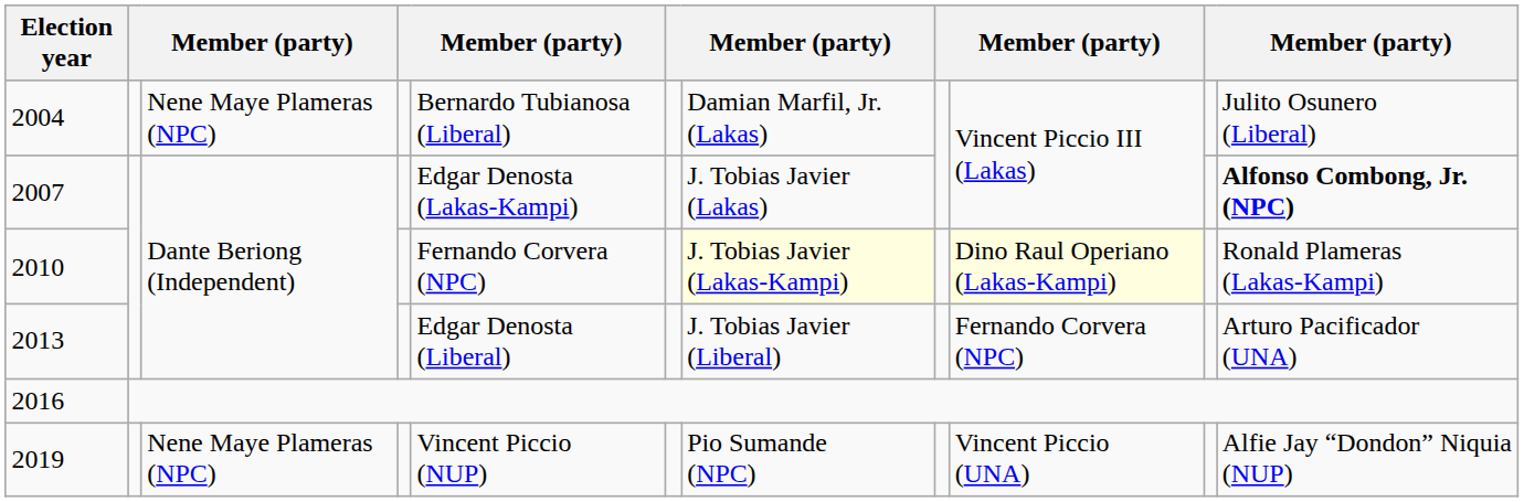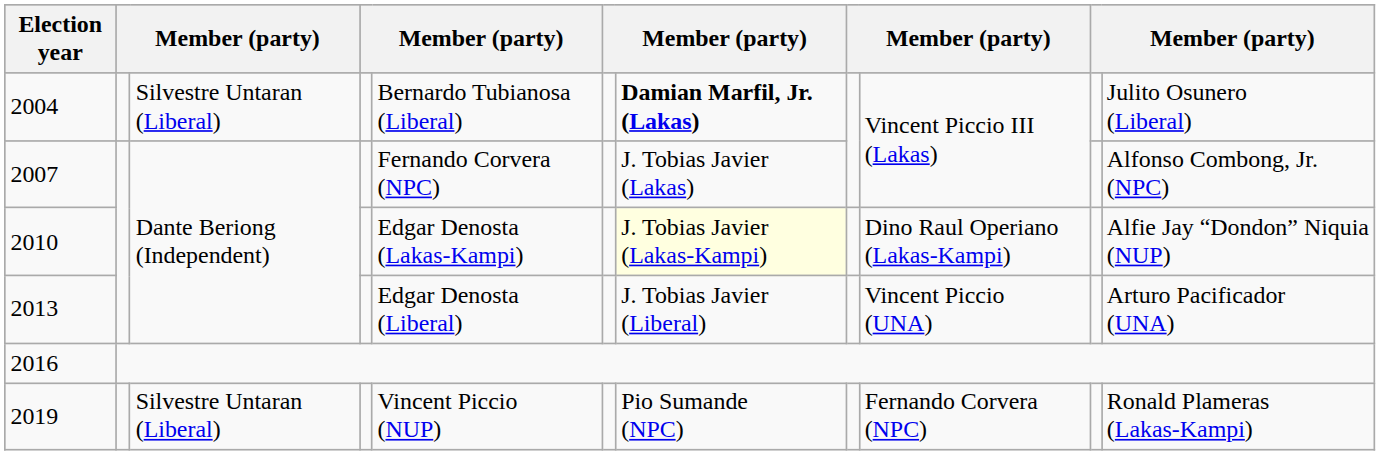 <table class=wikitable style="font-size:90%">
 <tr>
 <th width=60px>Election<br>year</th>
 <th colspan=2 width=140px>Member (party)</th>
 <th colspan=2 width=140px>Member (party)</th>
 <th colspan=2 width=140px>Member (party)</th>
 <th colspan=2 width=140px>Member (party)</th>
 <th colspan=2 width=140px>Member (party)</th>
 </tr>
 <tr>
 <td>2004</td>
 <td bgcolor=></td>
-<td>Nene Maye Plameras<br>(<a href='#'>NPC</a>)</td>
+<td>Silvestre Untaran<br>(<a href='#'>Liberal</a>)</td>
 <td bgcolor=></td>
 <td>Bernardo Tubianosa<br>(<a href='#'>Liberal</a>)</td>
 <td bgcolor=></td>
-<td>Damian Marfil, Jr.<br>(<a href='#'>Lakas</a>)</td>
+<td><strong>Damian Marfil, Jr.<br>(<a href='#'>Lakas</a>)</strong></td>
 <td rowspan=2 bgcolor=></td>
 <td rowspan=2>Vincent Piccio III<br>(<a href='#'>Lakas</a>)</td>
 <td bgcolor=></td>
 <td>Julito Osunero<br>(<a href='#'>Liberal</a>)</td>
 </tr>
 <tr>
 <td>2007</td>
 <td rowspan=3 bgcolor=></td>
 <td rowspan=3>Dante Beriong<br>(Independent)</td>
 <td bgcolor=></td>
-<td>Edgar Denosta<br>(<a href='#'>Lakas-Kampi</a>)</td>
+<td>Fernando Corvera<br>(<a href='#'>NPC</a>)</td>
 <td bgcolor=></td>
 <td>J. Tobias Javier<br>(<a href='#'>Lakas</a>)</td>
 <td bgcolor=></td>
-<td><strong>Alfonso Combong, Jr.<br>(<a href='#'>NPC</a>)</strong></td>
+<td>Alfonso Combong, Jr.<br>(<a href='#'>NPC</a>)</td>
 </tr>
 <tr>
 <td>2010</td>
 <td bgcolor=></td>
-<td>Fernando Corvera<br>(<a href='#'>NPC</a>)</td>
+<td>Edgar Denosta<br>(<a href='#'>Lakas-Kampi</a>)</td>
 <td bgcolor=></td>
 <td style="background: lightyellow;">J. Tobias Javier<br>(<a href='#'>Lakas-Kampi</a>)</td>
 <td bgcolor=></td>
-<td style="background: lightyellow;">Dino Raul Operiano<br>(<a href='#'>Lakas-Kampi</a>)</td>
+<td>Dino Raul Operiano<br>(<a href='#'>Lakas-Kampi</a>)</td>
 <td bgcolor=></td>
-<td>Ronald Plameras<br>(<a href='#'>Lakas-Kampi</a>)</td>
+<td>Alfie Jay “Dondon” Niquia<br>(<a href='#'>NUP</a>)</td>
 </tr>
 <tr>
 <td>2013</td>
 <td bgcolor=></td>
 <td>Edgar Denosta<br>(<a href='#'>Liberal</a>)</td>
 <td bgcolor=></td>
 <td>J. Tobias Javier<br>(<a href='#'>Liberal</a>)</td>
 <td bgcolor=></td>
-<td>Fernando Corvera<br>(<a href='#'>NPC</a>)</td>
+<td>Vincent Piccio<br>(<a href='#'>UNA</a>)</td>
 <td bgcolor=></td>
 <td>Arturo Pacificador<br>(<a href='#'>UNA</a>)</td>
 </tr>
 <tr>
 <td>2016</td>
 </tr>
 <tr>
 <td>2019</td>
 <td bgcolor=></td>
-<td>Nene Maye Plameras<br>(<a href='#'>NPC</a>)</td>
+<td>Silvestre Untaran<br>(<a href='#'>Liberal</a>)</td>
 <td bgcolor=></td>
 <td>Vincent Piccio<br>(<a href='#'>NUP</a>)</td>
 <td bgcolor=></td>
 <td>Pio Sumande<br>(<a href='#'>NPC</a>)</td>
 <td bgcolor=></td>
-<td>Vincent Piccio<br>(<a href='#'>UNA</a>)</td>
+<td>Fernando Corvera<br>(<a href='#'>NPC</a>)</td>
 <td bgcolor=></td>
-<td>Alfie Jay “Dondon” Niquia<br>(<a href='#'>NUP</a>)</td>
+<td>Ronald Plameras<br>(<a href='#'>Lakas-Kampi</a>)</td>
 </tr>
 </table>
